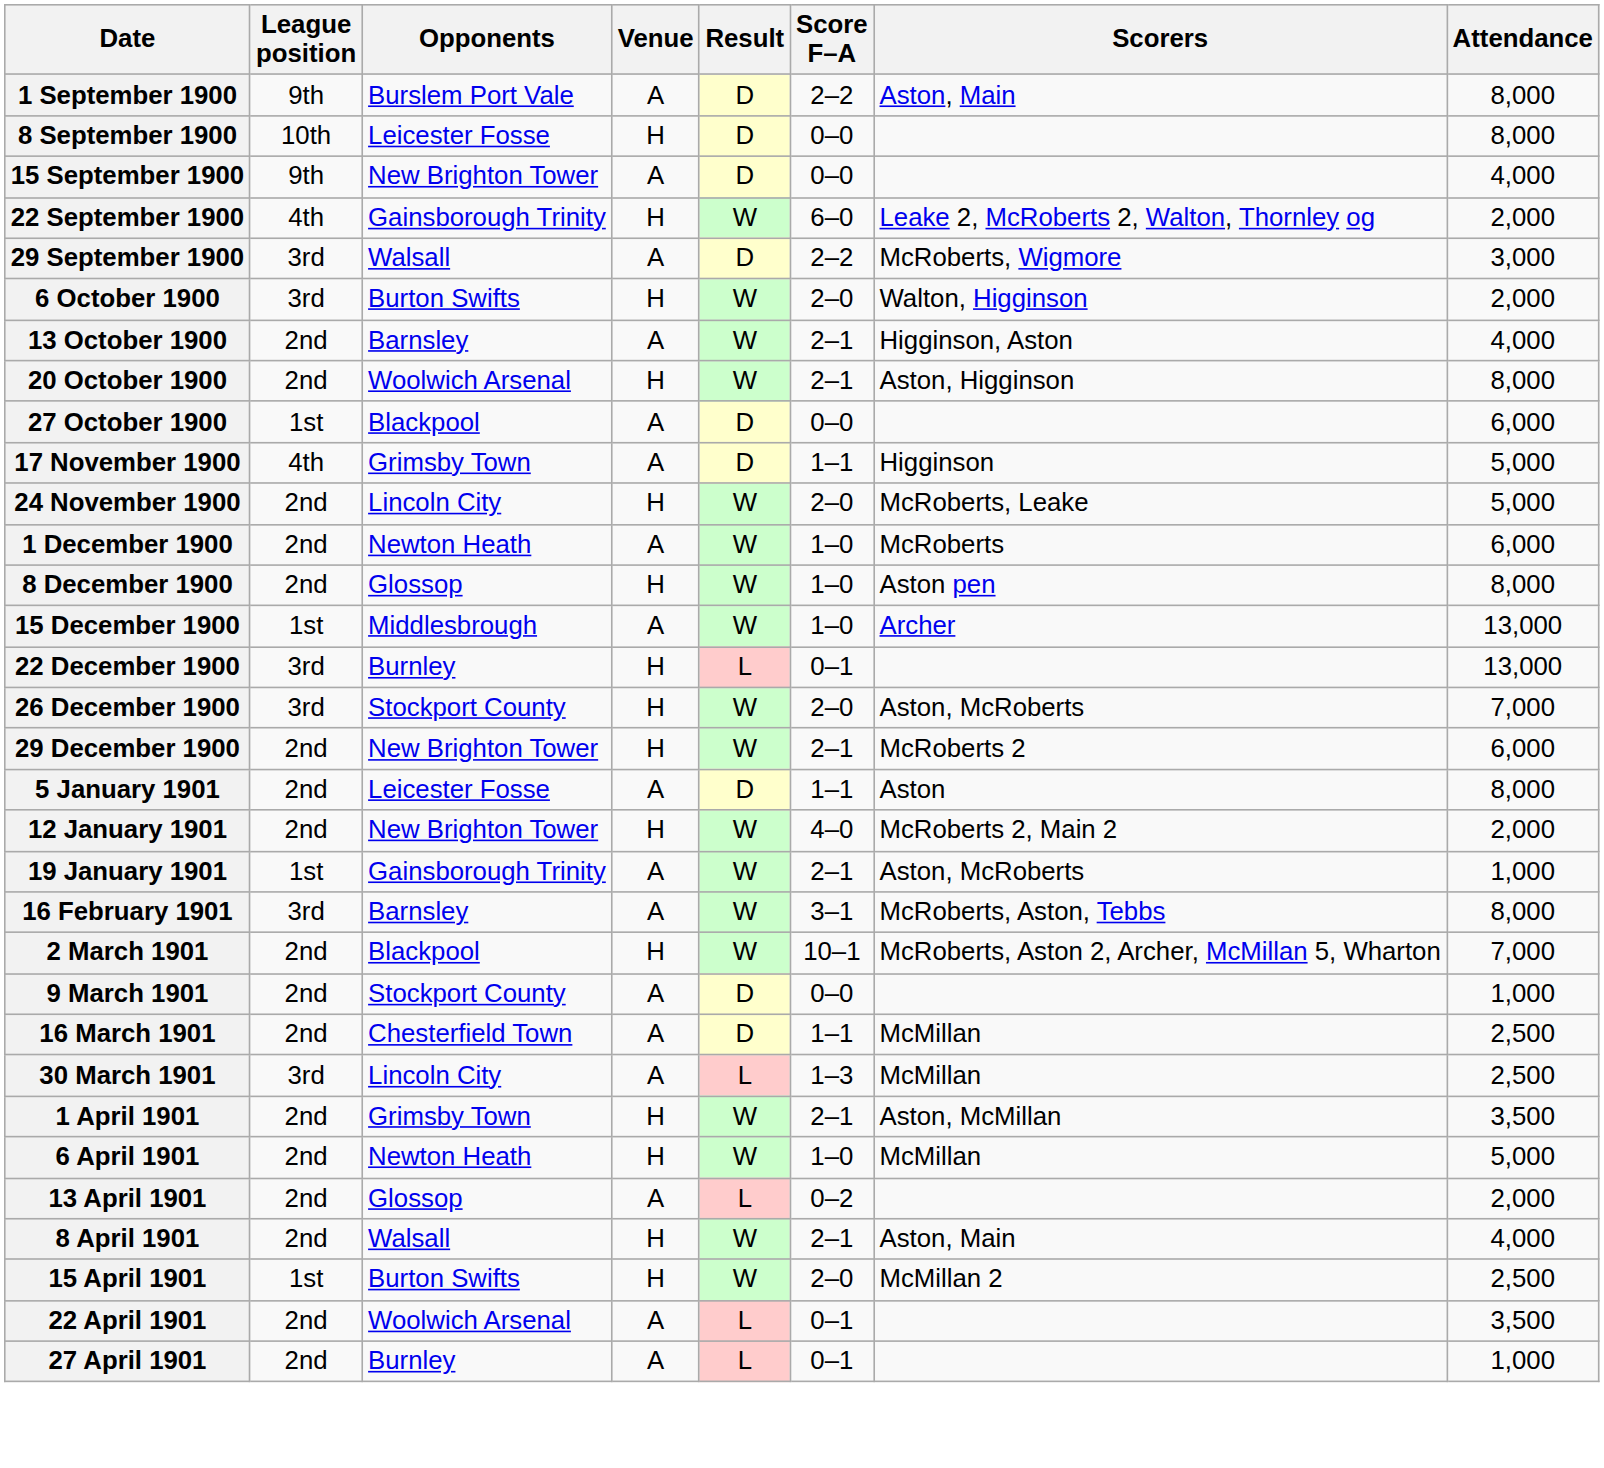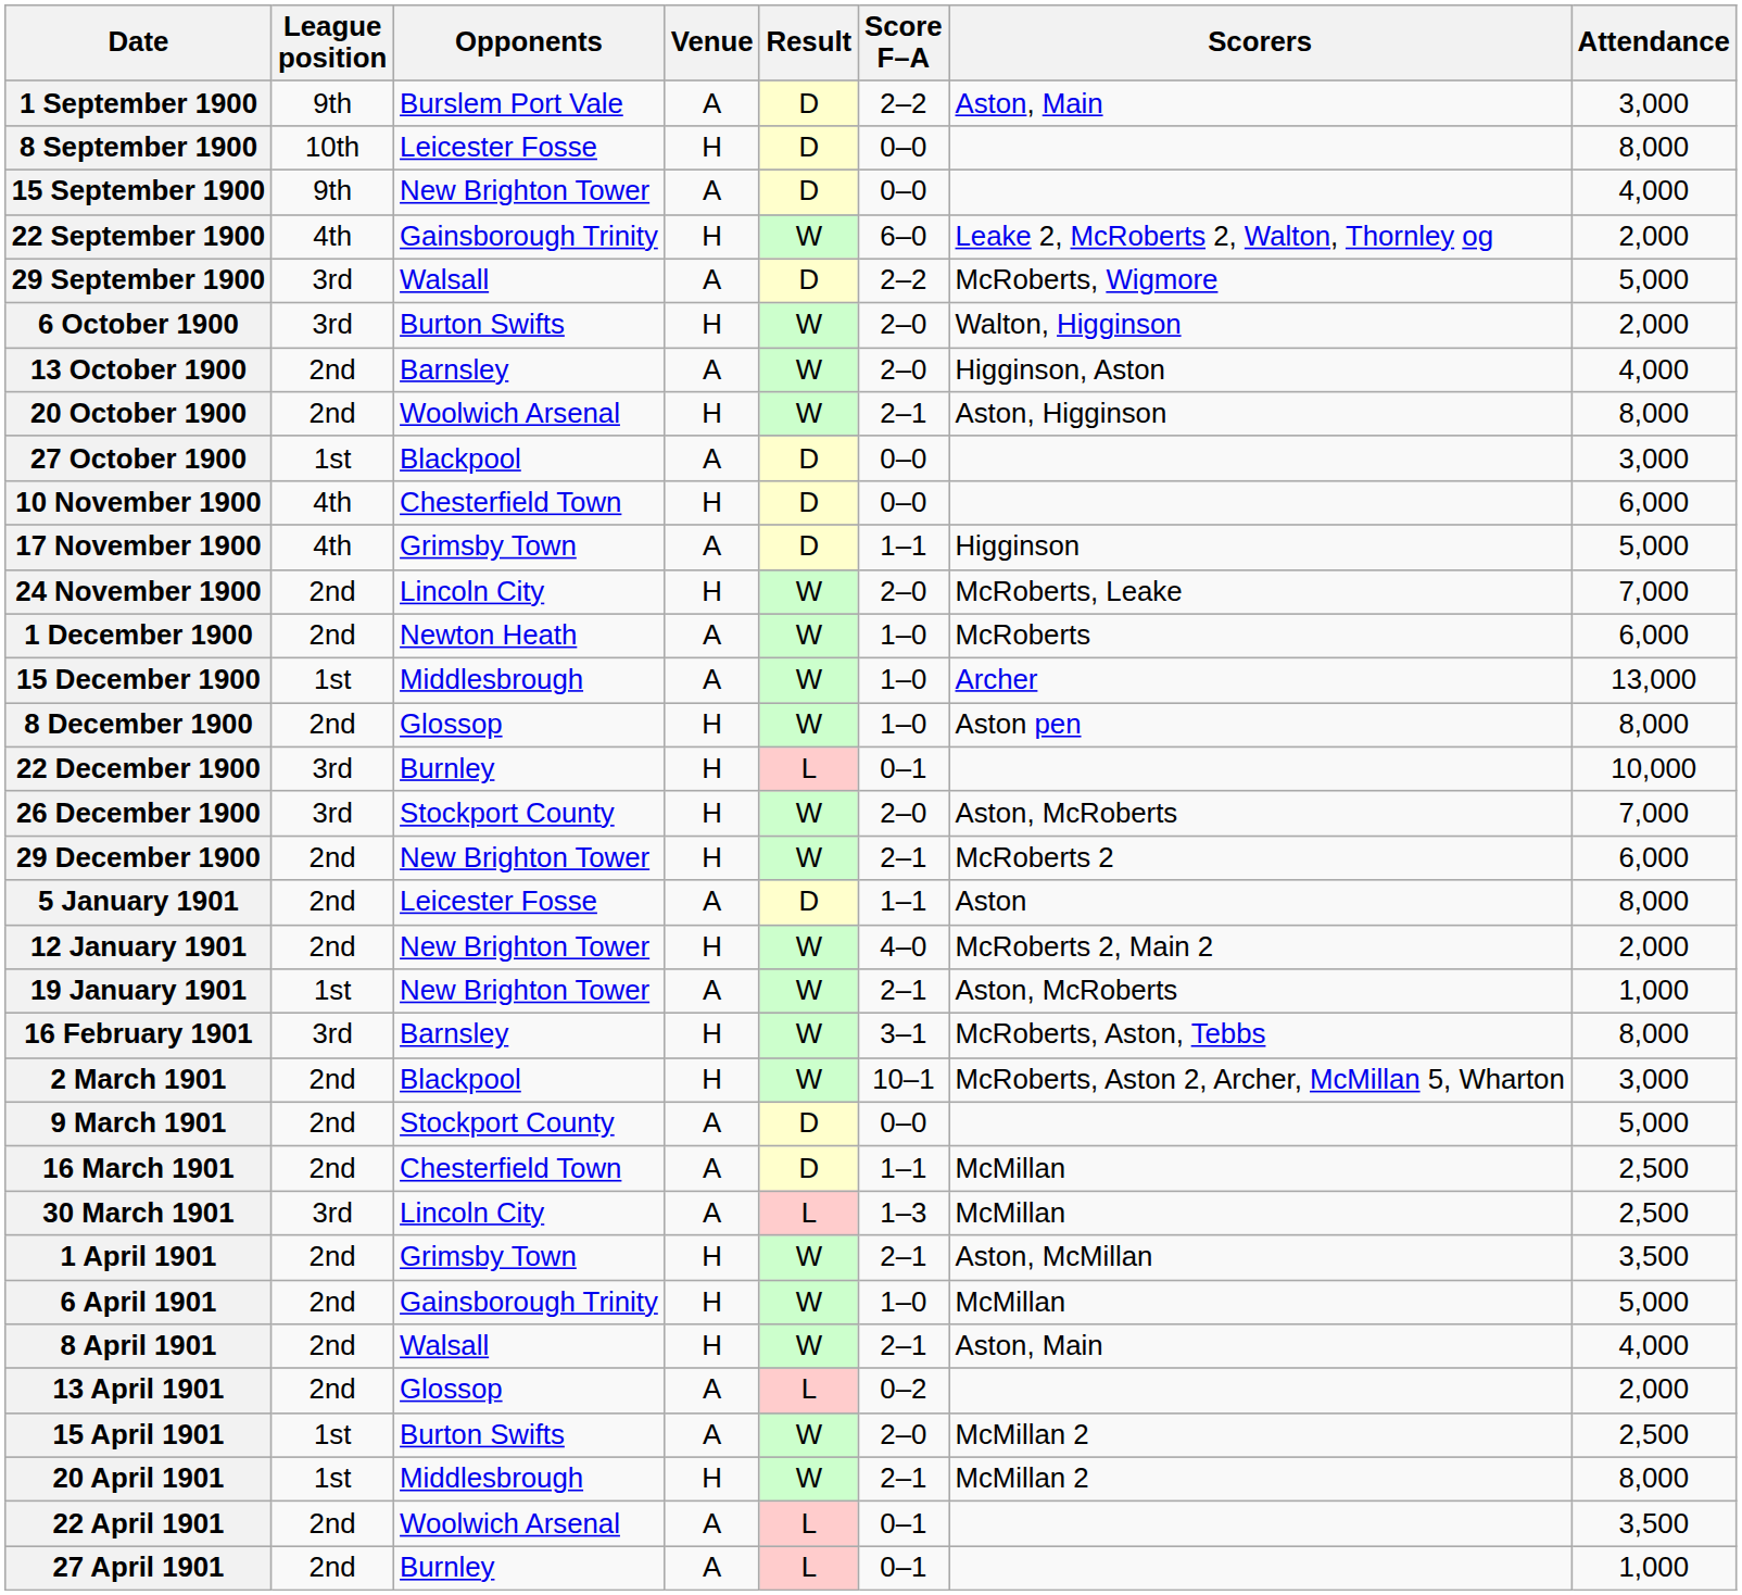 <table class="wikitable plainrowheaders" style="text-align:center">
 <tr>
 <th scope="col">Date</th>
 <th scope="col">League<br>position</th>
 <th scope="col">Opponents</th>
 <th scope="col">Venue</th>
 <th scope="col">Result</th>
 <th scope="col">Score<br>F–A</th>
 <th scope="col">Scorers</th>
 <th scope="col">Attendance</th>
 </tr>
 <tr>
 <th scope="row">1 September 1900</th>
 <td>9th</td>
 <td align="left"><a href='#'>Burslem Port Vale</a></td>
 <td>A</td>
 <td style=background:#ffc>D</td>
 <td>2–2</td>
 <td align="left"><a href='#'>Aston</a>, <a href='#'>Main</a></td>
-<td>8,000</td>
+<td>3,000</td>
 </tr>
 <tr>
 <th scope="row">8 September 1900</th>
 <td>10th</td>
 <td align="left"><a href='#'>Leicester Fosse</a></td>
 <td>H</td>
 <td style=background:#ffc>D</td>
 <td>0–0</td>
 <td></td>
 <td>8,000</td>
 </tr>
 <tr>
 <th scope="row">15 September 1900</th>
 <td>9th</td>
 <td align="left"><a href='#'>New Brighton Tower</a></td>
 <td>A</td>
 <td style=background:#ffc>D</td>
 <td>0–0</td>
 <td></td>
 <td>4,000</td>
 </tr>
 <tr>
 <th scope="row">22 September 1900</th>
 <td>4th</td>
 <td align="left"><a href='#'>Gainsborough Trinity</a></td>
 <td>H</td>
 <td style=background:#cfc>W</td>
 <td>6–0</td>
 <td align="left"><a href='#'>Leake</a> 2, <a href='#'>McRoberts</a> 2, <a href='#'>Walton</a>, <a href='#'>Thornley</a> <a href='#'>og</a></td>
 <td>2,000</td>
 </tr>
 <tr>
 <th scope="row">29 September 1900</th>
 <td>3rd</td>
 <td align="left"><a href='#'>Walsall</a></td>
 <td>A</td>
 <td style=background:#ffc>D</td>
 <td>2–2</td>
 <td align="left">McRoberts, <a href='#'>Wigmore</a></td>
-<td>3,000</td>
+<td>5,000</td>
 </tr>
 <tr>
 <th scope="row">6 October 1900</th>
 <td>3rd</td>
 <td align="left"><a href='#'>Burton Swifts</a></td>
 <td>H</td>
 <td style=background:#cfc>W</td>
 <td>2–0</td>
 <td align="left">Walton, <a href='#'>Higginson</a></td>
 <td>2,000</td>
 </tr>
 <tr>
 <th scope="row">13 October 1900</th>
 <td>2nd</td>
 <td align="left"><a href='#'>Barnsley</a></td>
 <td>A</td>
 <td style=background:#cfc>W</td>
-<td>2–1</td>
+<td>2–0</td>
 <td align="left">Higginson, Aston</td>
 <td>4,000</td>
 </tr>
 <tr>
 <th scope="row">20 October 1900</th>
 <td>2nd</td>
 <td align="left"><a href='#'>Woolwich Arsenal</a></td>
 <td>H</td>
 <td style=background:#cfc>W</td>
 <td>2–1</td>
 <td align="left">Aston, Higginson</td>
 <td>8,000</td>
 </tr>
 <tr>
 <th scope="row">27 October 1900</th>
 <td>1st</td>
 <td align="left"><a href='#'>Blackpool</a></td>
 <td>A</td>
+<td style=background:#ffc>D</td>
+<td>0–0</td>
+<td></td>
+<td>3,000</td>
+</tr>
+<tr>
+<th scope="row">10 November 1900</th>
+<td>4th</td>
+<td align="left"><a href='#'>Chesterfield Town</a></td>
+<td>H</td>
 <td style=background:#ffc>D</td>
 <td>0–0</td>
 <td></td>
 <td>6,000</td>
 </tr>
 <tr>
 <th scope="row">17 November 1900</th>
 <td>4th</td>
 <td align="left"><a href='#'>Grimsby Town</a></td>
 <td>A</td>
 <td style=background:#ffc>D</td>
 <td>1–1</td>
 <td align="left">Higginson</td>
 <td>5,000</td>
 </tr>
 <tr>
 <th scope="row">24 November 1900</th>
 <td>2nd</td>
 <td align="left"><a href='#'>Lincoln City</a></td>
 <td>H</td>
 <td style=background:#cfc>W</td>
 <td>2–0</td>
 <td align="left">McRoberts, Leake</td>
-<td>5,000</td>
+<td>7,000</td>
 </tr>
 <tr>
 <th scope="row">1 December 1900</th>
 <td>2nd</td>
 <td align="left"><a href='#'>Newton Heath</a></td>
 <td>A</td>
 <td style=background:#cfc>W</td>
 <td>1–0</td>
 <td align="left">McRoberts</td>
 <td>6,000</td>
 </tr>
 <tr>
+<th scope="row">15 December 1900</th>
+<td>1st</td>
+<td align="left"><a href='#'>Middlesbrough</a></td>
+<td>A</td>
+<td style=background:#cfc>W</td>
+<td>1–0</td>
+<td align="left"><a href='#'>Archer</a></td>
+<td>13,000</td>
+</tr>
+<tr>
 <th scope="row">8 December 1900</th>
 <td>2nd</td>
 <td align="left"><a href='#'>Glossop</a></td>
 <td>H</td>
 <td style=background:#cfc>W</td>
 <td>1–0</td>
 <td align="left">Aston <a href='#'>pen</a></td>
 <td>8,000</td>
 </tr>
 <tr>
-<th scope="row">15 December 1900</th>
-<td>1st</td>
-<td align="left"><a href='#'>Middlesbrough</a></td>
-<td>A</td>
-<td style=background:#cfc>W</td>
-<td>1–0</td>
-<td align="left"><a href='#'>Archer</a></td>
-<td>13,000</td>
-</tr>
-<tr>
 <th scope="row">22 December 1900</th>
 <td>3rd</td>
 <td align="left"><a href='#'>Burnley</a></td>
 <td>H</td>
 <td style=background:#fcc>L</td>
 <td>0–1</td>
 <td></td>
-<td>13,000</td>
+<td>10,000</td>
 </tr>
 <tr>
 <th scope="row">26 December 1900</th>
 <td>3rd</td>
 <td align="left"><a href='#'>Stockport County</a></td>
 <td>H</td>
 <td style=background:#cfc>W</td>
 <td>2–0</td>
 <td align="left">Aston, McRoberts</td>
 <td>7,000</td>
 </tr>
 <tr>
 <th scope="row">29 December 1900</th>
 <td>2nd</td>
 <td align="left"><a href='#'>New Brighton Tower</a></td>
 <td>H</td>
 <td style=background:#cfc>W</td>
 <td>2–1</td>
 <td align="left">McRoberts 2</td>
 <td>6,000</td>
 </tr>
 <tr>
 <th scope="row">5 January 1901</th>
 <td>2nd</td>
 <td align="left"><a href='#'>Leicester Fosse</a></td>
 <td>A</td>
 <td style=background:#ffc>D</td>
 <td>1–1</td>
 <td align="left">Aston</td>
 <td>8,000</td>
 </tr>
 <tr>
 <th scope="row">12 January 1901</th>
 <td>2nd</td>
 <td align="left"><a href='#'>New Brighton Tower</a></td>
 <td>H</td>
 <td style=background:#cfc>W</td>
 <td>4–0</td>
 <td align="left">McRoberts 2, Main 2</td>
 <td>2,000</td>
 </tr>
 <tr>
 <th scope="row">19 January 1901</th>
 <td>1st</td>
-<td align="left"><a href='#'>Gainsborough Trinity</a></td>
+<td align="left"><a href='#'>New Brighton Tower</a></td>
 <td>A</td>
 <td style=background:#cfc>W</td>
 <td>2–1</td>
 <td align="left">Aston, McRoberts</td>
 <td>1,000</td>
 </tr>
 <tr>
 <th scope="row">16 February 1901</th>
 <td>3rd</td>
 <td align="left"><a href='#'>Barnsley</a></td>
-<td>A</td>
+<td>H</td>
 <td style=background:#cfc>W</td>
 <td>3–1</td>
 <td align="left">McRoberts, Aston, <a href='#'>Tebbs</a></td>
 <td>8,000</td>
 </tr>
 <tr>
 <th scope="row">2 March 1901</th>
 <td>2nd</td>
 <td align="left"><a href='#'>Blackpool</a></td>
 <td>H</td>
 <td style=background:#cfc>W</td>
 <td>10–1</td>
 <td align="left">McRoberts, Aston 2, Archer, <a href='#'>McMillan</a> 5, Wharton</td>
-<td>7,000</td>
+<td>3,000</td>
 </tr>
 <tr>
 <th scope="row">9 March 1901</th>
 <td>2nd</td>
 <td align="left"><a href='#'>Stockport County</a></td>
 <td>A</td>
 <td style=background:#ffc>D</td>
 <td>0–0</td>
 <td></td>
-<td>1,000</td>
+<td>5,000</td>
 </tr>
 <tr>
 <th scope="row">16 March 1901</th>
 <td>2nd</td>
 <td align="left"><a href='#'>Chesterfield Town</a></td>
 <td>A</td>
 <td style=background:#ffc>D</td>
 <td>1–1</td>
 <td align="left">McMillan</td>
 <td>2,500</td>
 </tr>
 <tr>
 <th scope="row">30 March 1901</th>
 <td>3rd</td>
 <td align="left"><a href='#'>Lincoln City</a></td>
 <td>A</td>
 <td style=background:#fcc>L</td>
 <td>1–3</td>
 <td align="left">McMillan</td>
 <td>2,500</td>
 </tr>
 <tr>
 <th scope="row">1 April 1901</th>
 <td>2nd</td>
 <td align="left"><a href='#'>Grimsby Town</a></td>
 <td>H</td>
 <td style=background:#cfc>W</td>
 <td>2–1</td>
 <td align="left">Aston, McMillan</td>
 <td>3,500</td>
 </tr>
 <tr>
 <th scope="row">6 April 1901</th>
 <td>2nd</td>
-<td align="left"><a href='#'>Newton Heath</a></td>
+<td align="left"><a href='#'>Gainsborough Trinity</a></td>
 <td>H</td>
 <td style=background:#cfc>W</td>
 <td>1–0</td>
 <td align="left">McMillan</td>
 <td>5,000</td>
+</tr>
+<tr>
+<th scope="row">8 April 1901</th>
+<td>2nd</td>
+<td align="left"><a href='#'>Walsall</a></td>
+<td>H</td>
+<td style=background:#cfc>W</td>
+<td>2–1</td>
+<td align="left">Aston, Main</td>
+<td>4,000</td>
 </tr>
 <tr>
 <th scope="row">13 April 1901</th>
 <td>2nd</td>
 <td align="left"><a href='#'>Glossop</a></td>
 <td>A</td>
 <td style=background:#fcc>L</td>
 <td>0–2</td>
 <td></td>
 <td>2,000</td>
 </tr>
 <tr>
-<th scope="row">8 April 1901</th>
-<td>2nd</td>
-<td align="left"><a href='#'>Walsall</a></td>
-<td>H</td>
-<td style=background:#cfc>W</td>
-<td>2–1</td>
-<td align="left">Aston, Main</td>
-<td>4,000</td>
-</tr>
-<tr>
 <th scope="row">15 April 1901</th>
 <td>1st</td>
 <td align="left"><a href='#'>Burton Swifts</a></td>
-<td>H</td>
+<td>A</td>
 <td style=background:#cfc>W</td>
 <td>2–0</td>
 <td align="left">McMillan 2</td>
 <td>2,500</td>
+</tr>
+<tr>
+<th scope="row">20 April 1901</th>
+<td>1st</td>
+<td align="left"><a href='#'>Middlesbrough</a></td>
+<td>H</td>
+<td style=background:#cfc>W</td>
+<td>2–1</td>
+<td align="left">McMillan 2</td>
+<td>8,000</td>
 </tr>
 <tr>
 <th scope="row">22 April 1901</th>
 <td>2nd</td>
 <td align="left"><a href='#'>Woolwich Arsenal</a></td>
 <td>A</td>
 <td style=background:#fcc>L</td>
 <td>0–1</td>
 <td></td>
 <td>3,500</td>
 </tr>
 <tr>
 <th scope="row">27 April 1901</th>
 <td>2nd</td>
 <td align="left"><a href='#'>Burnley</a></td>
 <td>A</td>
 <td style=background:#fcc>L</td>
 <td>0–1</td>
 <td></td>
 <td>1,000</td>
 </tr>
 </table>
